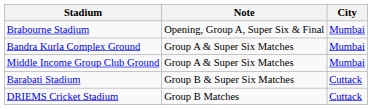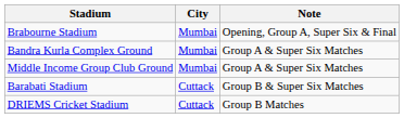 <table class="wikitable">
 <tr>
 <th>Stadium</th>
+<th>City</th>
 <th>Note</th>
-<th>City</th>
 </tr>
 <tr>
 <td><a href='#'>Brabourne Stadium</a></td>
+<td><a href='#'>Mumbai</a></td>
 <td>Opening, Group A, Super Six & Final</td>
-<td><a href='#'>Mumbai</a></td>
 </tr>
 <tr>
 <td><a href='#'>Bandra Kurla Complex Ground</a></td>
+<td><a href='#'>Mumbai</a></td>
 <td>Group A & Super Six Matches</td>
-<td><a href='#'>Mumbai</a></td>
 </tr>
 <tr>
 <td><a href='#'>Middle Income Group Club Ground</a></td>
+<td><a href='#'>Mumbai</a></td>
 <td>Group A & Super Six Matches</td>
-<td><a href='#'>Mumbai</a></td>
 </tr>
 <tr>
 <td><a href='#'>Barabati Stadium</a></td>
+<td><a href='#'>Cuttack</a></td>
 <td>Group B & Super Six Matches</td>
-<td><a href='#'>Cuttack</a></td>
 </tr>
 <tr>
 <td><a href='#'>DRIEMS Cricket Stadium</a></td>
+<td><a href='#'>Cuttack</a></td>
 <td>Group B Matches</td>
-<td><a href='#'>Cuttack</a></td>
 </tr>
 </table>
